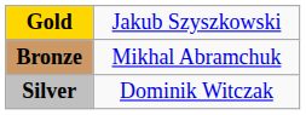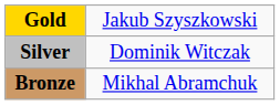 <table class="wikitable" style="text-align:center; " width="35%">
 <tr>
 <td bgcolor="gold"><strong>Gold</strong></td>
 <td><a href='#'>Jakub Szyszkowski</a><br>  <small><em></em></small></td>
 </tr>
 <tr>
+<td bgcolor="silver"><strong>Silver</strong></td>
+<td><a href='#'>Dominik Witczak</a><br>  <small><em></em></small></td>
+</tr>
+<tr>
 <td bgcolor="CC9966"><strong>Bronze</strong></td>
 <td><a href='#'>Mikhal Abramchuk</a><br>  <small><em></em></small></td>
 </tr>
-<tr>
-<td bgcolor="silver"><strong>Silver</strong></td>
-<td><a href='#'>Dominik Witczak</a><br>  <small><em></em></small></td>
-</tr>
 </table>
